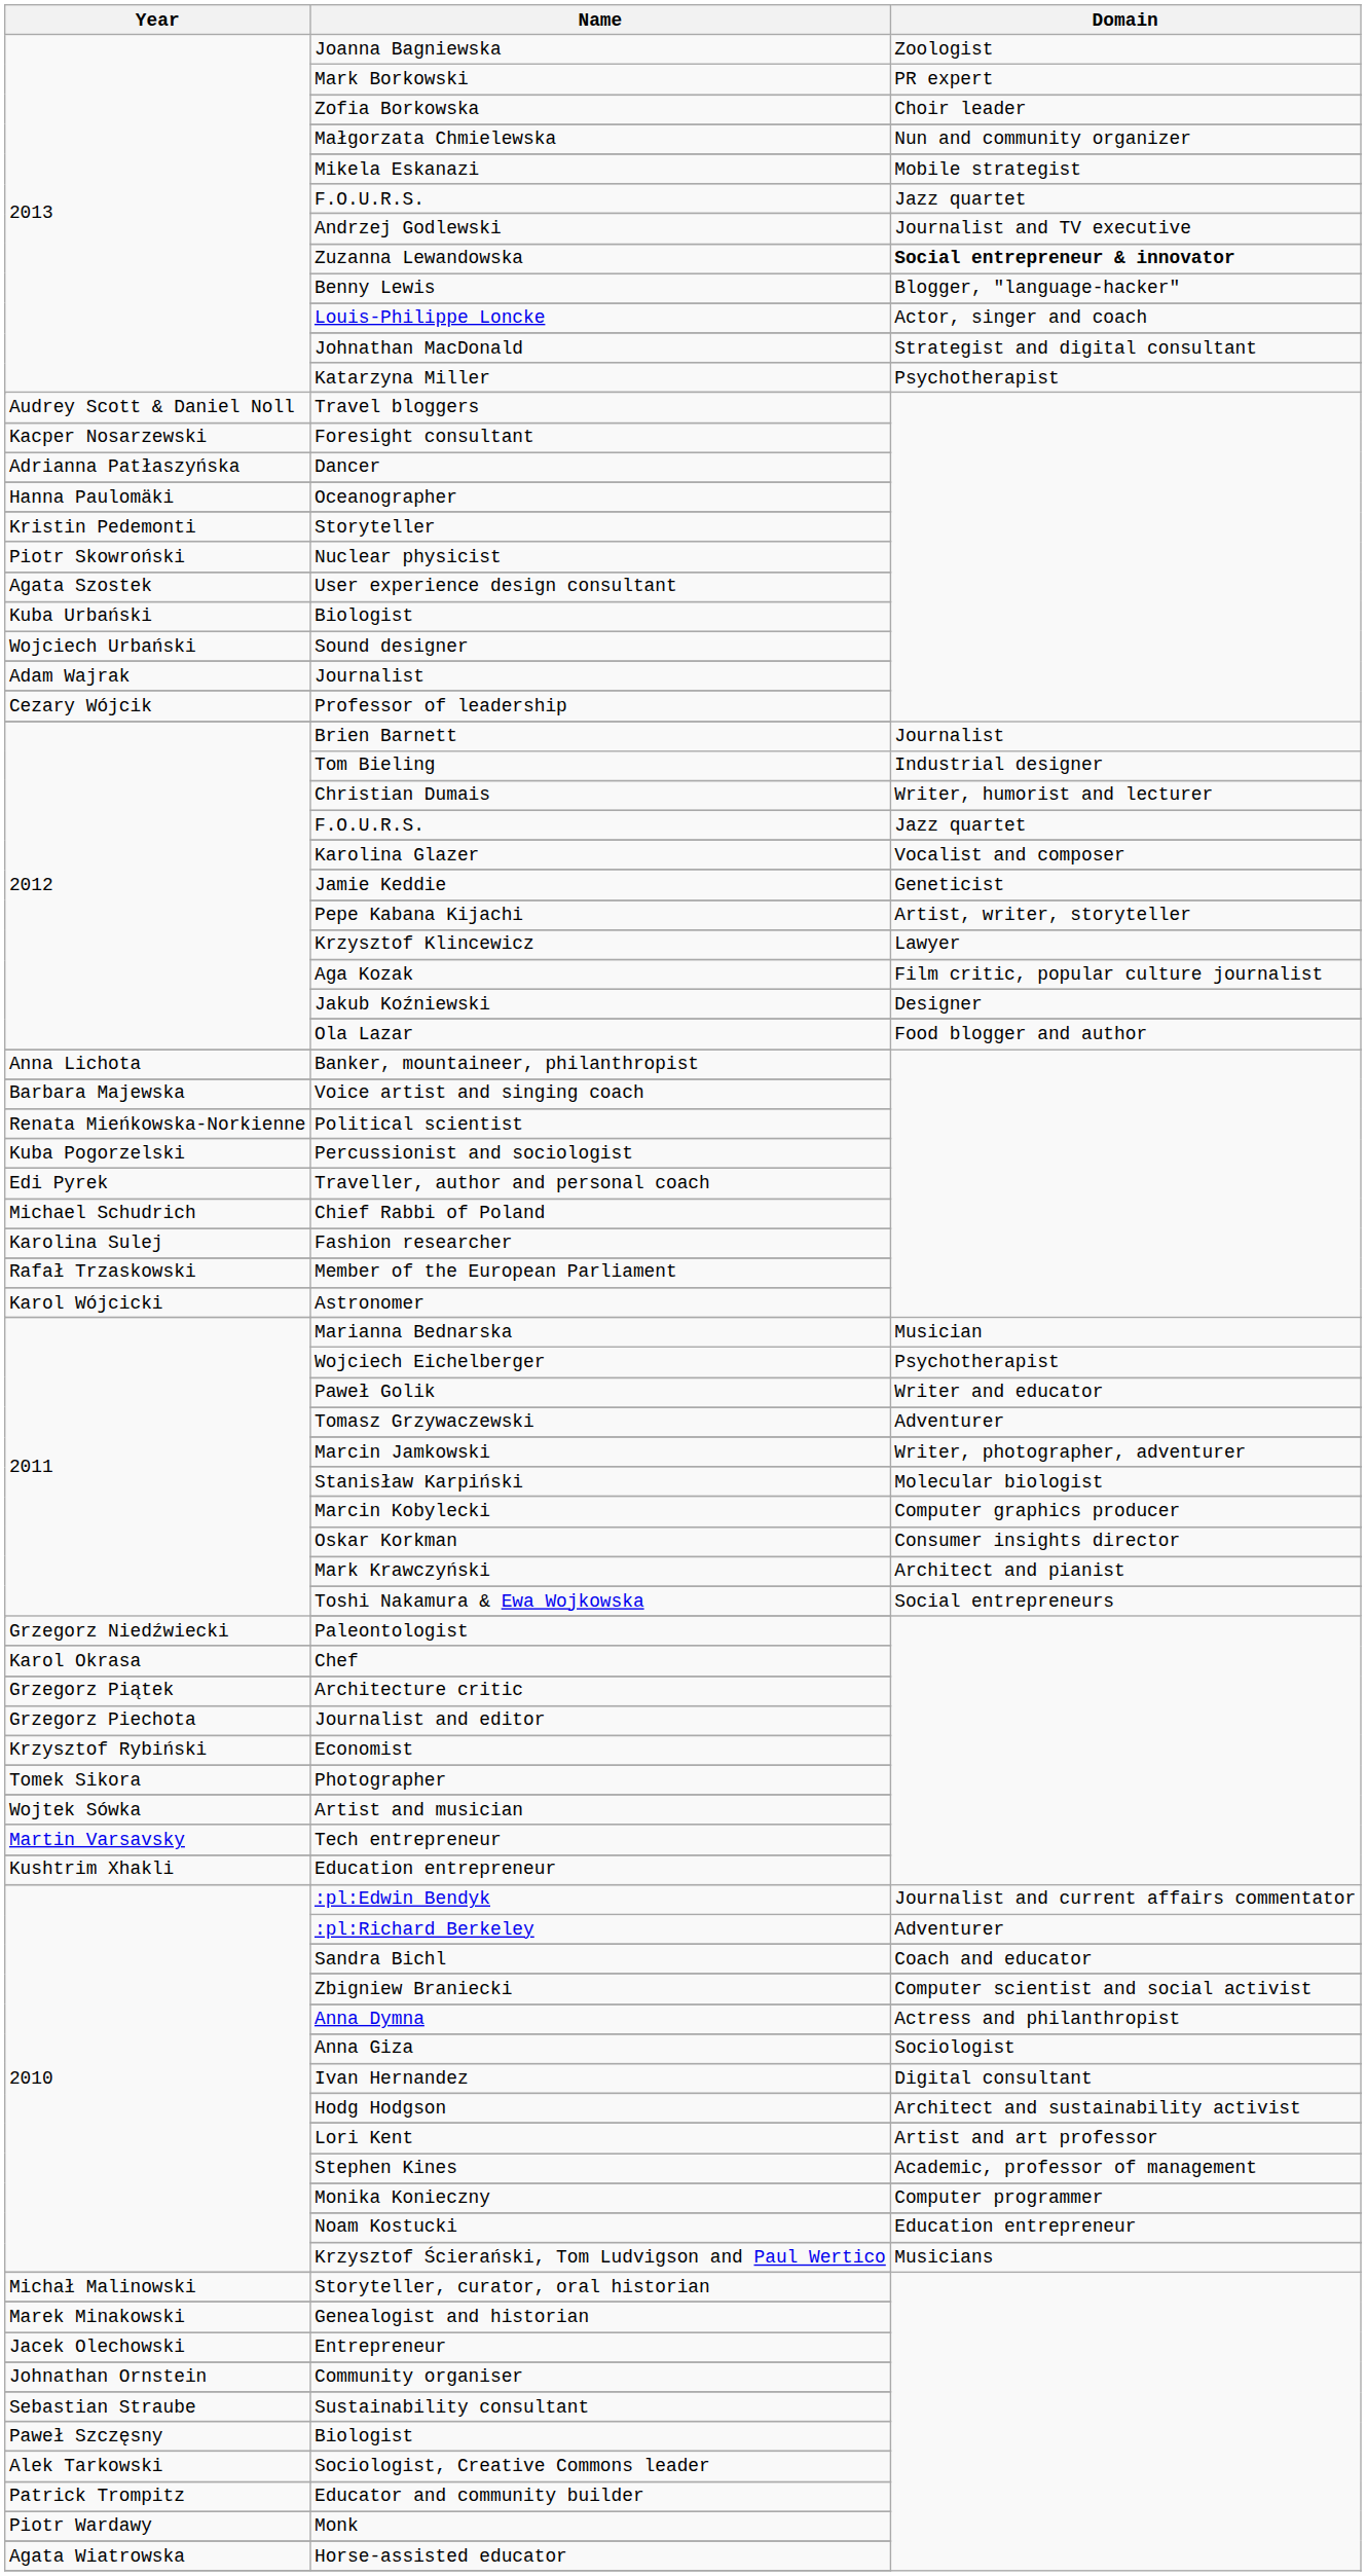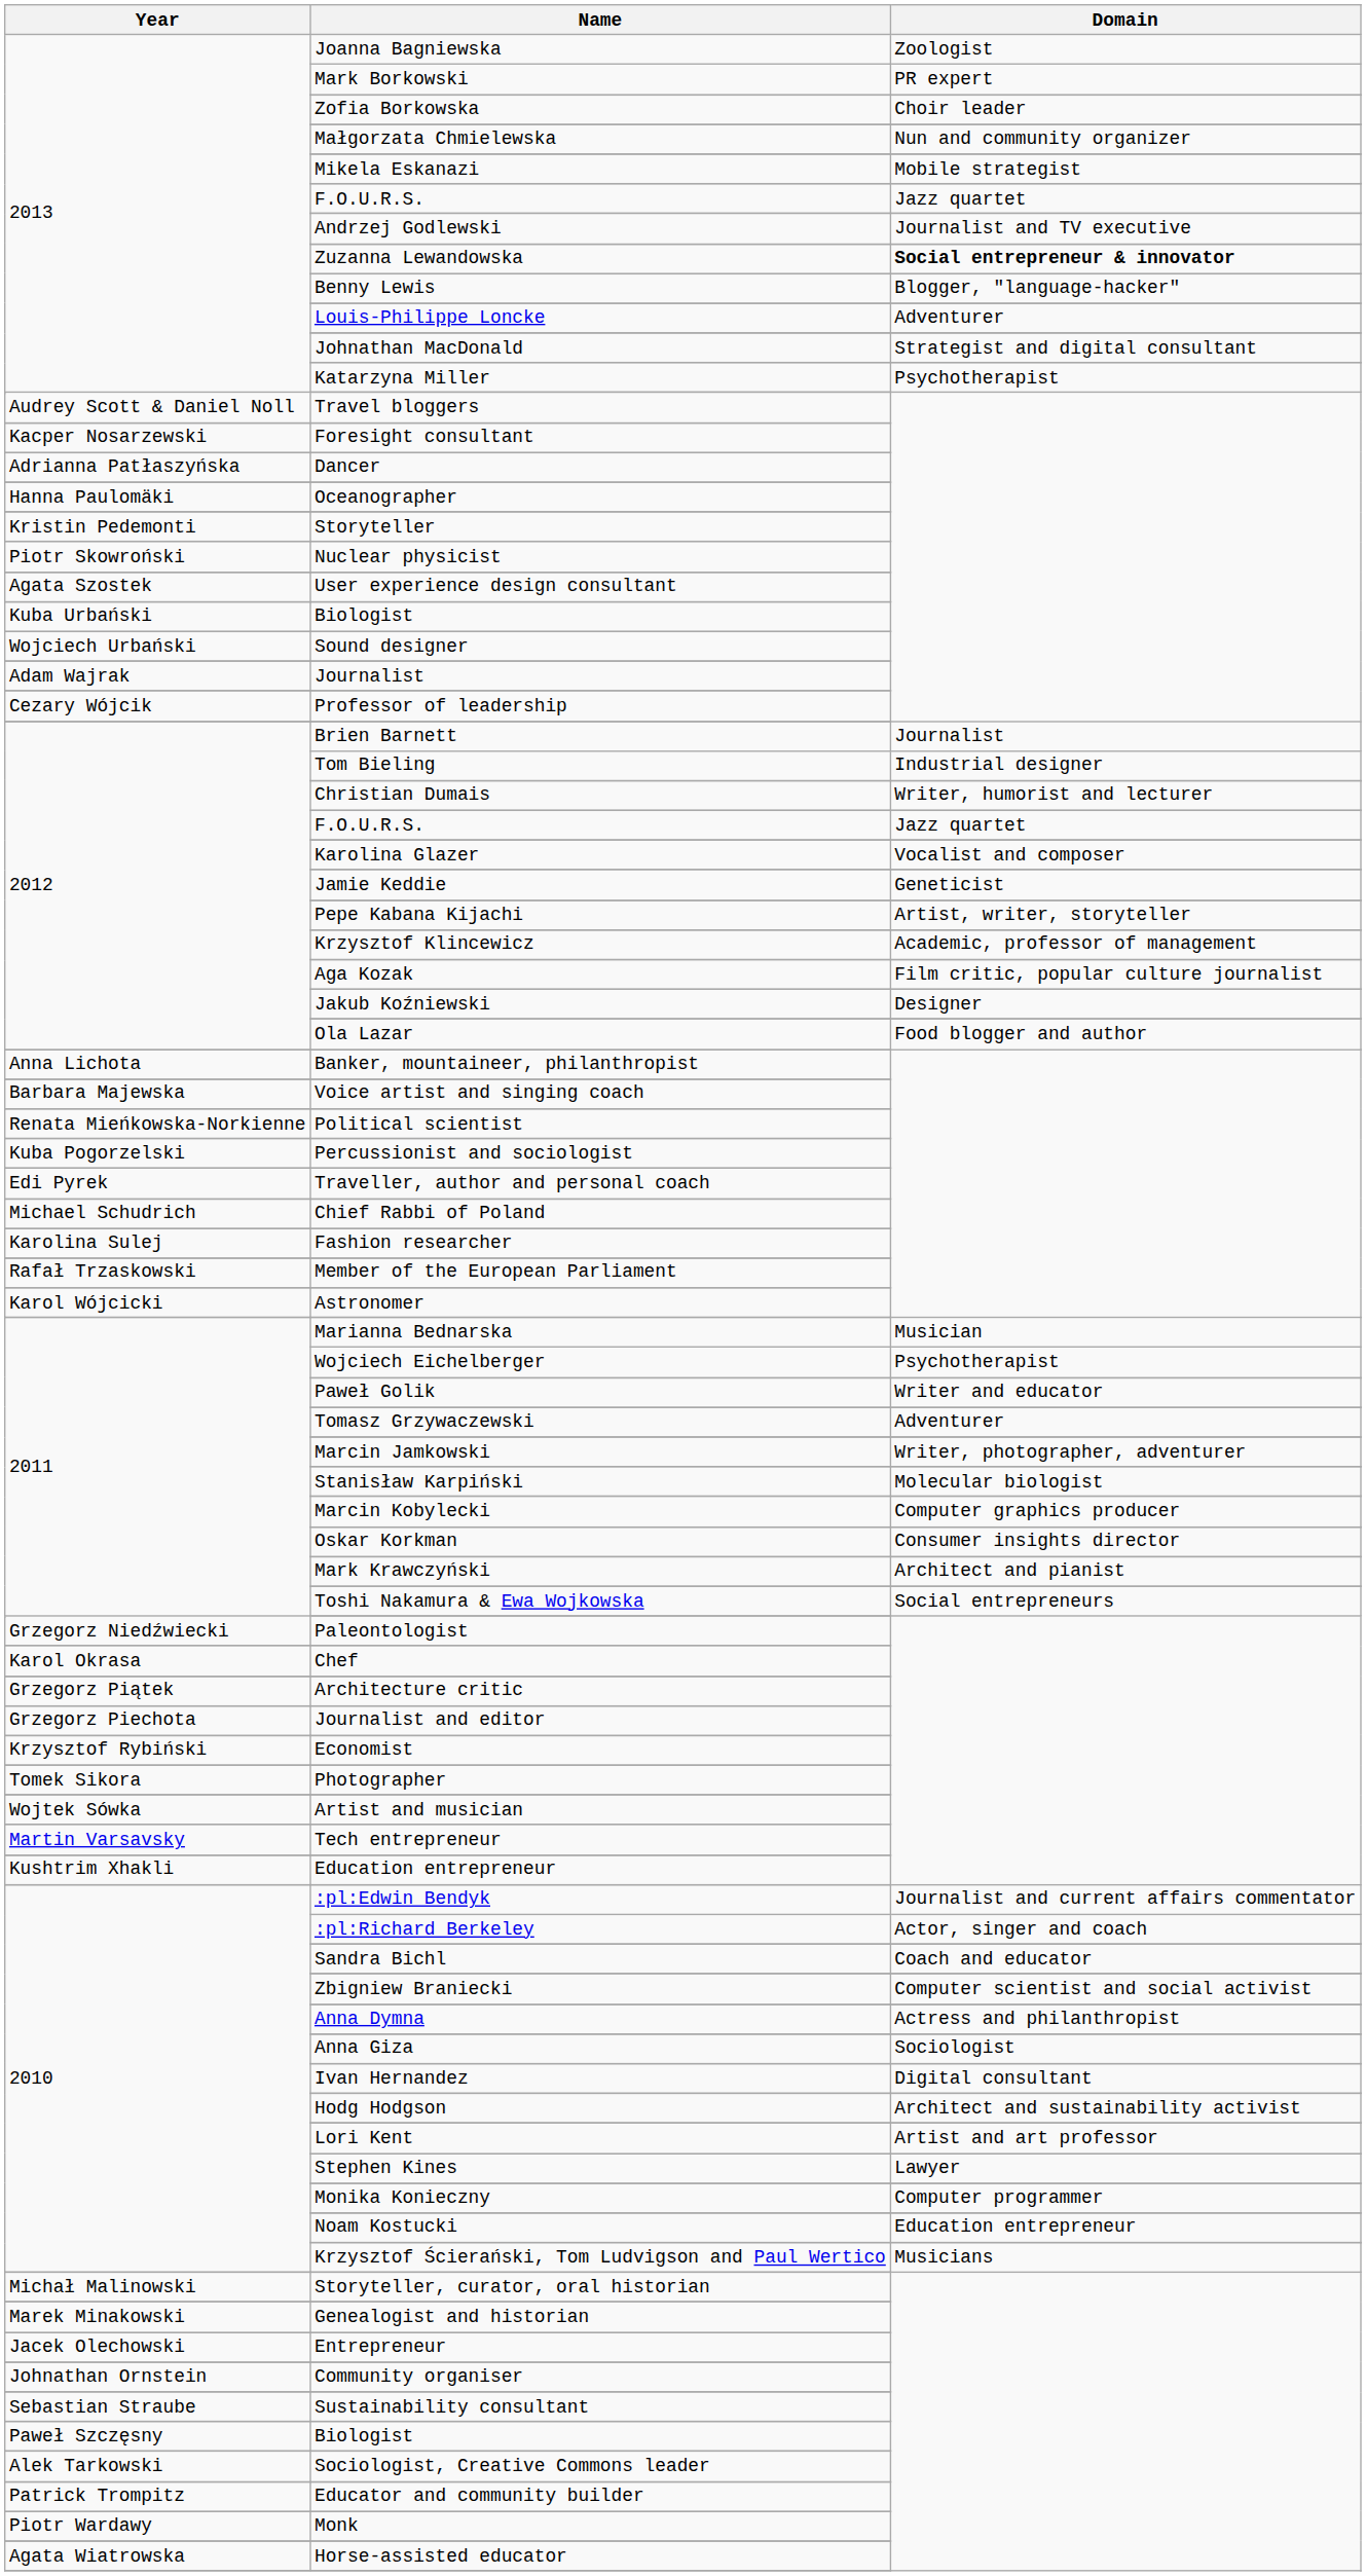 <table class="wikitable">
 <tr>
 <th>Year</th>
 <th>Name</th>
 <th>Domain</th>
 </tr>
 <tr>
 <td rowspan="23">2013</td>
 <td>Joanna Bagniewska</td>
 <td>Zoologist</td>
 </tr>
 <tr>
 <td>Mark Borkowski</td>
 <td>PR expert</td>
 </tr>
 <tr>
 </tr>
 <tr>
 <td>Zofia Borkowska</td>
 <td>Choir leader</td>
 </tr>
 <tr>
 </tr>
 <tr>
 <td>Małgorzata Chmielewska</td>
 <td>Nun and community organizer</td>
 </tr>
 <tr>
 </tr>
 <tr>
 <td>Mikela Eskanazi</td>
 <td>Mobile strategist</td>
 </tr>
 <tr>
 </tr>
 <tr>
 <td>F.O.U.R.S.</td>
 <td>Jazz quartet</td>
 </tr>
 <tr>
 </tr>
 <tr>
 <td>Andrzej Godlewski</td>
 <td>Journalist and TV executive</td>
 </tr>
 <tr>
 </tr>
 <tr>
 <td>Zuzanna Lewandowska</td>
 <td><strong>Social entrepreneur & innovator</strong></td>
 </tr>
 <tr>
 </tr>
 <tr>
 <td>Benny Lewis</td>
 <td>Blogger, "language-hacker"</td>
 </tr>
 <tr>
 </tr>
 <tr>
 <td><a href='#'>Louis-Philippe Loncke</a></td>
-<td>Actor, singer and coach</td>
+<td>Adventurer</td>
 </tr>
 <tr>
 </tr>
 <tr>
 <td>Johnathan MacDonald</td>
 <td>Strategist and digital consultant</td>
 </tr>
 <tr>
 </tr>
 <tr>
 <td>Katarzyna Miller</td>
 <td>Psychotherapist</td>
 </tr>
 <tr>
 </tr>
 <tr>
 <td>Audrey Scott & Daniel Noll</td>
 <td>Travel bloggers</td>
 </tr>
 <tr>
 </tr>
 <tr>
 <td>Kacper Nosarzewski</td>
 <td>Foresight consultant</td>
 </tr>
 <tr>
 </tr>
 <tr>
 <td>Adrianna Patłaszyńska</td>
 <td>Dancer</td>
 </tr>
 <tr>
 </tr>
 <tr>
 <td>Hanna Paulomäki</td>
 <td>Oceanographer</td>
 </tr>
 <tr>
 </tr>
 <tr>
 <td>Kristin Pedemonti</td>
 <td>Storyteller</td>
 </tr>
 <tr>
 </tr>
 <tr>
 <td>Piotr Skowroński</td>
 <td>Nuclear physicist</td>
 </tr>
 <tr>
 </tr>
 <tr>
 <td>Agata Szostek</td>
 <td>User experience design consultant</td>
 </tr>
 <tr>
 </tr>
 <tr>
 <td>Kuba Urbański</td>
 <td>Biologist</td>
 </tr>
 <tr>
 </tr>
 <tr>
 <td>Wojciech Urbański</td>
 <td>Sound designer</td>
 </tr>
 <tr>
 </tr>
 <tr>
 <td>Adam Wajrak</td>
 <td>Journalist</td>
 </tr>
 <tr>
 </tr>
 <tr>
 <td>Cezary Wójcik</td>
 <td>Professor of leadership</td>
 </tr>
 <tr>
 </tr>
 <tr>
 <td rowspan="20">2012</td>
 <td>Brien Barnett</td>
 <td>Journalist</td>
 </tr>
 <tr>
 <td>Tom Bieling</td>
 <td>Industrial designer</td>
 </tr>
 <tr>
 </tr>
 <tr>
 <td>Christian Dumais</td>
 <td>Writer, humorist and lecturer</td>
 </tr>
 <tr>
 </tr>
 <tr>
 <td>F.O.U.R.S.</td>
 <td>Jazz quartet</td>
 </tr>
 <tr>
 </tr>
 <tr>
 <td>Karolina Glazer</td>
 <td>Vocalist and composer</td>
 </tr>
 <tr>
 </tr>
 <tr>
 <td>Jamie Keddie</td>
 <td>Geneticist</td>
 </tr>
 <tr>
 </tr>
 <tr>
 <td>Pepe Kabana Kijachi</td>
 <td>Artist, writer, storyteller</td>
 </tr>
 <tr>
 </tr>
 <tr>
 <td>Krzysztof Klincewicz</td>
-<td>Lawyer</td>
+<td>Academic, professor of management</td>
 </tr>
 <tr>
 </tr>
 <tr>
 <td>Aga Kozak</td>
 <td>Film critic, popular culture journalist</td>
 </tr>
 <tr>
 </tr>
 <tr>
 <td>Jakub Koźniewski</td>
 <td>Designer</td>
 </tr>
 <tr>
 </tr>
 <tr>
 <td>Ola Lazar</td>
 <td>Food blogger and author</td>
 </tr>
 <tr>
 </tr>
 <tr>
 <td>Anna Lichota</td>
 <td>Banker, mountaineer, philanthropist</td>
 </tr>
 <tr>
 </tr>
 <tr>
 <td>Barbara Majewska</td>
 <td>Voice artist and singing coach</td>
 </tr>
 <tr>
 </tr>
 <tr>
 <td>Renata Mieńkowska-Norkienne</td>
 <td>Political scientist</td>
 </tr>
 <tr>
 </tr>
 <tr>
 <td>Kuba Pogorzelski</td>
 <td>Percussionist and sociologist</td>
 </tr>
 <tr>
 </tr>
 <tr>
 <td>Edi Pyrek</td>
 <td>Traveller, author and personal coach</td>
 </tr>
 <tr>
 </tr>
 <tr>
 <td>Michael Schudrich</td>
 <td>Chief Rabbi of Poland</td>
 </tr>
 <tr>
 </tr>
 <tr>
 <td>Karolina Sulej</td>
 <td>Fashion researcher</td>
 </tr>
 <tr>
 </tr>
 <tr>
 <td>Rafał Trzaskowski</td>
 <td>Member of the European Parliament</td>
 </tr>
 <tr>
 </tr>
 <tr>
 <td>Karol Wójcicki</td>
 <td>Astronomer</td>
 </tr>
 <tr>
 </tr>
 <tr>
 <td rowspan="19">2011</td>
 <td>Marianna Bednarska</td>
 <td>Musician</td>
 </tr>
 <tr>
 <td>Wojciech Eichelberger</td>
 <td>Psychotherapist</td>
 </tr>
 <tr>
 </tr>
 <tr>
 <td>Paweł Golik</td>
 <td>Writer and educator</td>
 </tr>
 <tr>
 </tr>
 <tr>
 <td>Tomasz Grzywaczewski</td>
 <td>Adventurer</td>
 </tr>
 <tr>
 </tr>
 <tr>
 <td>Marcin Jamkowski</td>
 <td>Writer, photographer, adventurer</td>
 </tr>
 <tr>
 </tr>
 <tr>
 <td>Stanisław Karpiński</td>
 <td>Molecular biologist</td>
 </tr>
 <tr>
 </tr>
 <tr>
 <td>Marcin Kobylecki</td>
 <td>Computer graphics producer</td>
 </tr>
 <tr>
 </tr>
 <tr>
 <td>Oskar Korkman</td>
 <td>Consumer insights director</td>
 </tr>
 <tr>
 </tr>
 <tr>
 <td>Mark Krawczyński</td>
 <td>Architect and pianist</td>
 </tr>
 <tr>
 </tr>
 <tr>
 <td>Toshi Nakamura & <a href='#'>Ewa Wojkowska</a></td>
 <td>Social entrepreneurs</td>
 </tr>
 <tr>
 </tr>
 <tr>
 <td>Grzegorz Niedźwiecki</td>
 <td>Paleontologist</td>
 </tr>
 <tr>
 </tr>
 <tr>
 <td>Karol Okrasa</td>
 <td>Chef</td>
 </tr>
 <tr>
 </tr>
 <tr>
 <td>Grzegorz Piątek</td>
 <td>Architecture critic</td>
 </tr>
 <tr>
 </tr>
 <tr>
 <td>Grzegorz Piechota</td>
 <td>Journalist and editor</td>
 </tr>
 <tr>
 </tr>
 <tr>
 <td>Krzysztof Rybiński</td>
 <td>Economist</td>
 </tr>
 <tr>
 </tr>
 <tr>
 <td>Tomek Sikora</td>
 <td>Photographer</td>
 </tr>
 <tr>
 </tr>
 <tr>
 <td>Wojtek Sówka</td>
 <td>Artist and musician</td>
 </tr>
 <tr>
 </tr>
 <tr>
 <td><a href='#'>Martin Varsavsky</a></td>
 <td>Tech entrepreneur</td>
 </tr>
 <tr>
 </tr>
 <tr>
 <td>Kushtrim Xhakli</td>
 <td>Education entrepreneur</td>
 </tr>
 <tr>
 </tr>
 <tr>
 <td rowspan="24">2010</td>
 <td><a href='#'>:pl:Edwin Bendyk</a></td>
 <td>Journalist and current affairs commentator</td>
 </tr>
 <tr>
 <td><a href='#'>:pl:Richard Berkeley</a></td>
-<td>Adventurer</td>
+<td>Actor, singer and coach</td>
 </tr>
 <tr>
 </tr>
 <tr>
 <td>Sandra Bichl</td>
 <td>Coach and educator</td>
 </tr>
 <tr>
 </tr>
 <tr>
 <td>Zbigniew Braniecki</td>
 <td>Computer scientist and social activist</td>
 </tr>
 <tr>
 </tr>
 <tr>
 <td><a href='#'>Anna Dymna</a></td>
 <td>Actress and philanthropist</td>
 </tr>
 <tr>
 </tr>
 <tr>
 <td>Anna Giza</td>
 <td>Sociologist</td>
 </tr>
 <tr>
 </tr>
 <tr>
 <td>Ivan Hernandez</td>
 <td>Digital consultant</td>
 </tr>
 <tr>
 </tr>
 <tr>
 <td>Hodg Hodgson</td>
 <td>Architect and sustainability activist</td>
 </tr>
 <tr>
 </tr>
 <tr>
 <td>Lori Kent</td>
 <td>Artist and art professor</td>
 </tr>
 <tr>
 </tr>
 <tr>
 <td>Stephen Kines</td>
-<td>Academic, professor of management</td>
+<td>Lawyer</td>
 </tr>
 <tr>
 </tr>
 <tr>
 <td>Monika Konieczny</td>
 <td>Computer programmer</td>
 </tr>
 <tr>
 </tr>
 <tr>
 <td>Noam Kostucki</td>
 <td>Education entrepreneur</td>
 </tr>
 <tr>
 </tr>
 <tr>
 <td>Krzysztof Ścierański, Tom Ludvigson and <a href='#'>Paul Wertico</a></td>
 <td>Musicians</td>
 </tr>
 <tr>
 </tr>
 <tr>
 <td>Michał Malinowski</td>
 <td>Storyteller, curator, oral historian</td>
 </tr>
 <tr>
 </tr>
 <tr>
 <td>Marek Minakowski</td>
 <td>Genealogist and historian</td>
 </tr>
 <tr>
 </tr>
 <tr>
 <td>Jacek Olechowski</td>
 <td>Entrepreneur</td>
 </tr>
 <tr>
 </tr>
 <tr>
 <td>Johnathan Ornstein</td>
 <td>Community organiser</td>
 </tr>
 <tr>
 </tr>
 <tr>
 <td>Sebastian Straube</td>
 <td>Sustainability consultant</td>
 </tr>
 <tr>
 </tr>
 <tr>
 <td>Paweł Szczęsny</td>
 <td>Biologist</td>
 </tr>
 <tr>
 </tr>
 <tr>
 <td>Alek Tarkowski</td>
 <td>Sociologist, Creative Commons leader</td>
 </tr>
 <tr>
 </tr>
 <tr>
 <td>Patrick Trompitz</td>
 <td>Educator and community builder</td>
 </tr>
 <tr>
 </tr>
 <tr>
 <td>Piotr Wardawy</td>
 <td>Monk</td>
 </tr>
 <tr>
 </tr>
 <tr>
 <td>Agata Wiatrowska</td>
 <td>Horse-assisted educator</td>
 </tr>
 <tr>
 </tr>
 </table>
